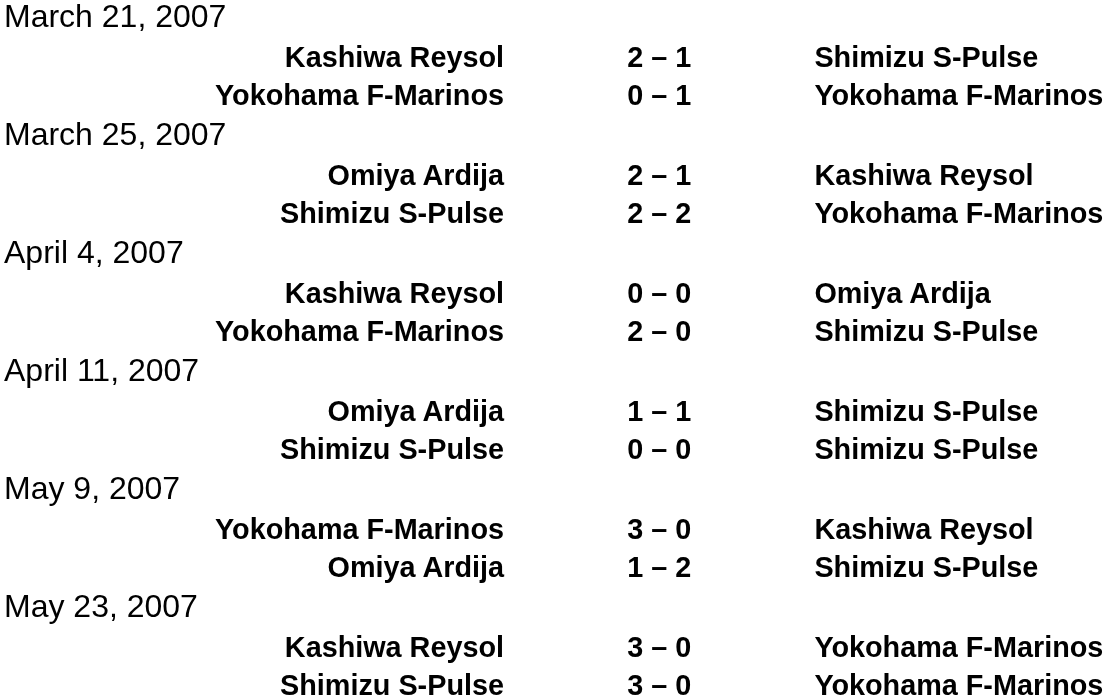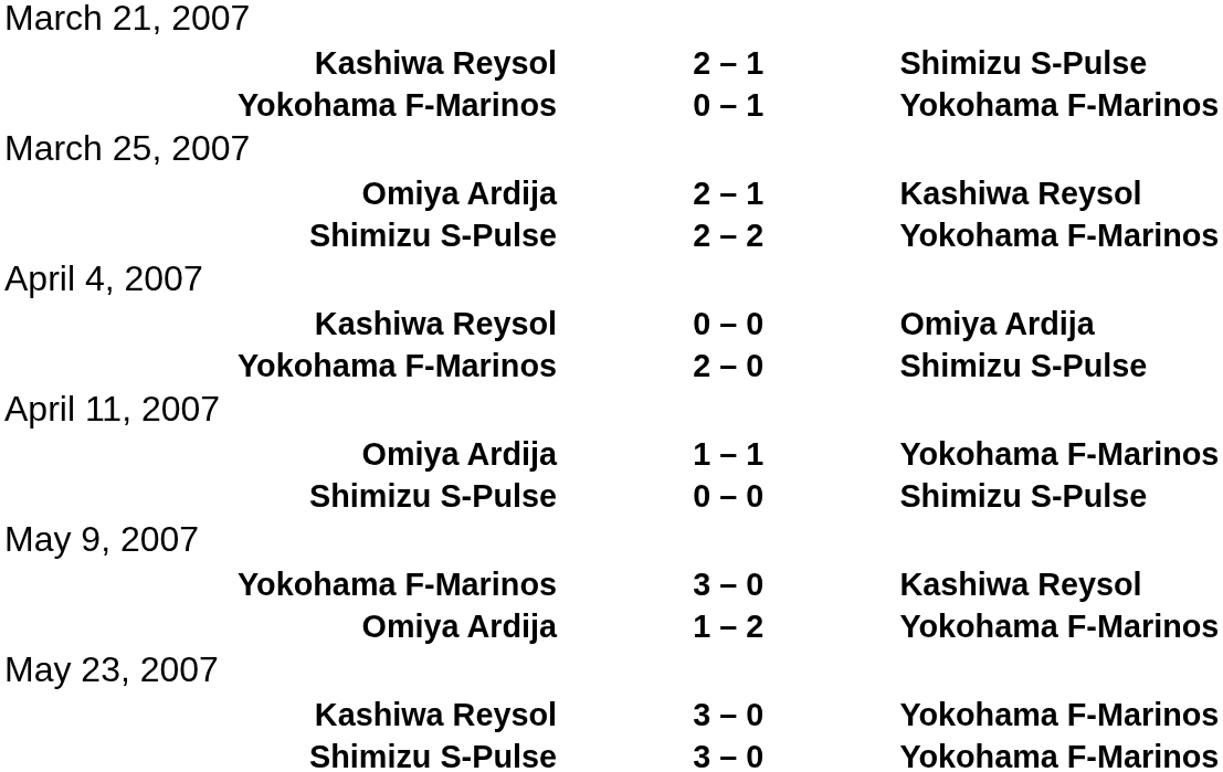 <table style="width:100%;" cellspacing="1">
 <tr>
 <th width=20%></th>
 <th width=12%></th>
 <th></th>
 </tr>
 <tr>
 <td>March 21, 2007</td>
 </tr>
 <tr style=font-size:90%>
 <td align=right><strong>Kashiwa Reysol</strong></td>
 <td align=center><strong>2 – 1</strong></td>
 <td><strong>Shimizu S-Pulse</strong></td>
 </tr>
 <tr style=font-size:90%>
 <td align=right><strong>Yokohama F-Marinos</strong></td>
 <td align=center><strong>0 – 1</strong></td>
 <td><strong>Yokohama F-Marinos</strong></td>
 </tr>
 <tr>
 <td>March 25, 2007</td>
 </tr>
 <tr style=font-size:90%>
 <td align=right><strong>Omiya Ardija</strong></td>
 <td align=center><strong>2 – 1</strong></td>
 <td><strong>Kashiwa Reysol</strong></td>
 </tr>
 <tr style=font-size:90%>
 <td align=right><strong>Shimizu S-Pulse</strong></td>
 <td align=center><strong>2 – 2</strong></td>
 <td><strong>Yokohama F-Marinos</strong></td>
 </tr>
 <tr>
 <td>April 4, 2007</td>
 </tr>
 <tr style=font-size:90%>
 <td align=right><strong>Kashiwa Reysol</strong></td>
 <td align=center><strong>0 – 0</strong></td>
 <td><strong>Omiya Ardija</strong></td>
 </tr>
 <tr style=font-size:90%>
 <td align=right><strong>Yokohama F-Marinos</strong></td>
 <td align=center><strong>2 – 0</strong></td>
 <td><strong>Shimizu S-Pulse</strong></td>
 </tr>
 <tr>
 <td>April 11, 2007</td>
 </tr>
 <tr style=font-size:90%>
 <td align=right><strong>Omiya Ardija</strong></td>
 <td align=center><strong>1 – 1</strong></td>
-<td><strong>Shimizu S-Pulse</strong></td>
+<td><strong>Yokohama F-Marinos</strong></td>
 </tr>
 <tr style=font-size:90%>
 <td align=right><strong>Shimizu S-Pulse</strong></td>
 <td align=center><strong>0 – 0</strong></td>
 <td><strong>Shimizu S-Pulse</strong></td>
 </tr>
 <tr>
 <td>May 9, 2007</td>
 </tr>
 <tr style=font-size:90%>
 <td align=right><strong>Yokohama F-Marinos</strong></td>
 <td align=center><strong>3 – 0</strong></td>
 <td><strong>Kashiwa Reysol</strong></td>
 </tr>
 <tr style=font-size:90%>
 <td align=right><strong>Omiya Ardija</strong></td>
 <td align=center><strong>1 – 2</strong></td>
-<td><strong>Shimizu S-Pulse</strong></td>
+<td><strong>Yokohama F-Marinos</strong></td>
 </tr>
 <tr>
 <td>May 23, 2007</td>
 </tr>
 <tr style=font-size:90%>
 <td align=right><strong>Kashiwa Reysol</strong></td>
 <td align=center><strong>3 – 0</strong></td>
 <td><strong>Yokohama F-Marinos</strong></td>
 </tr>
 <tr style=font-size:90%>
 <td align=right><strong>Shimizu S-Pulse</strong></td>
 <td align=center><strong>3 – 0</strong></td>
 <td><strong>Yokohama F-Marinos</strong></td>
 </tr>
 </table>
